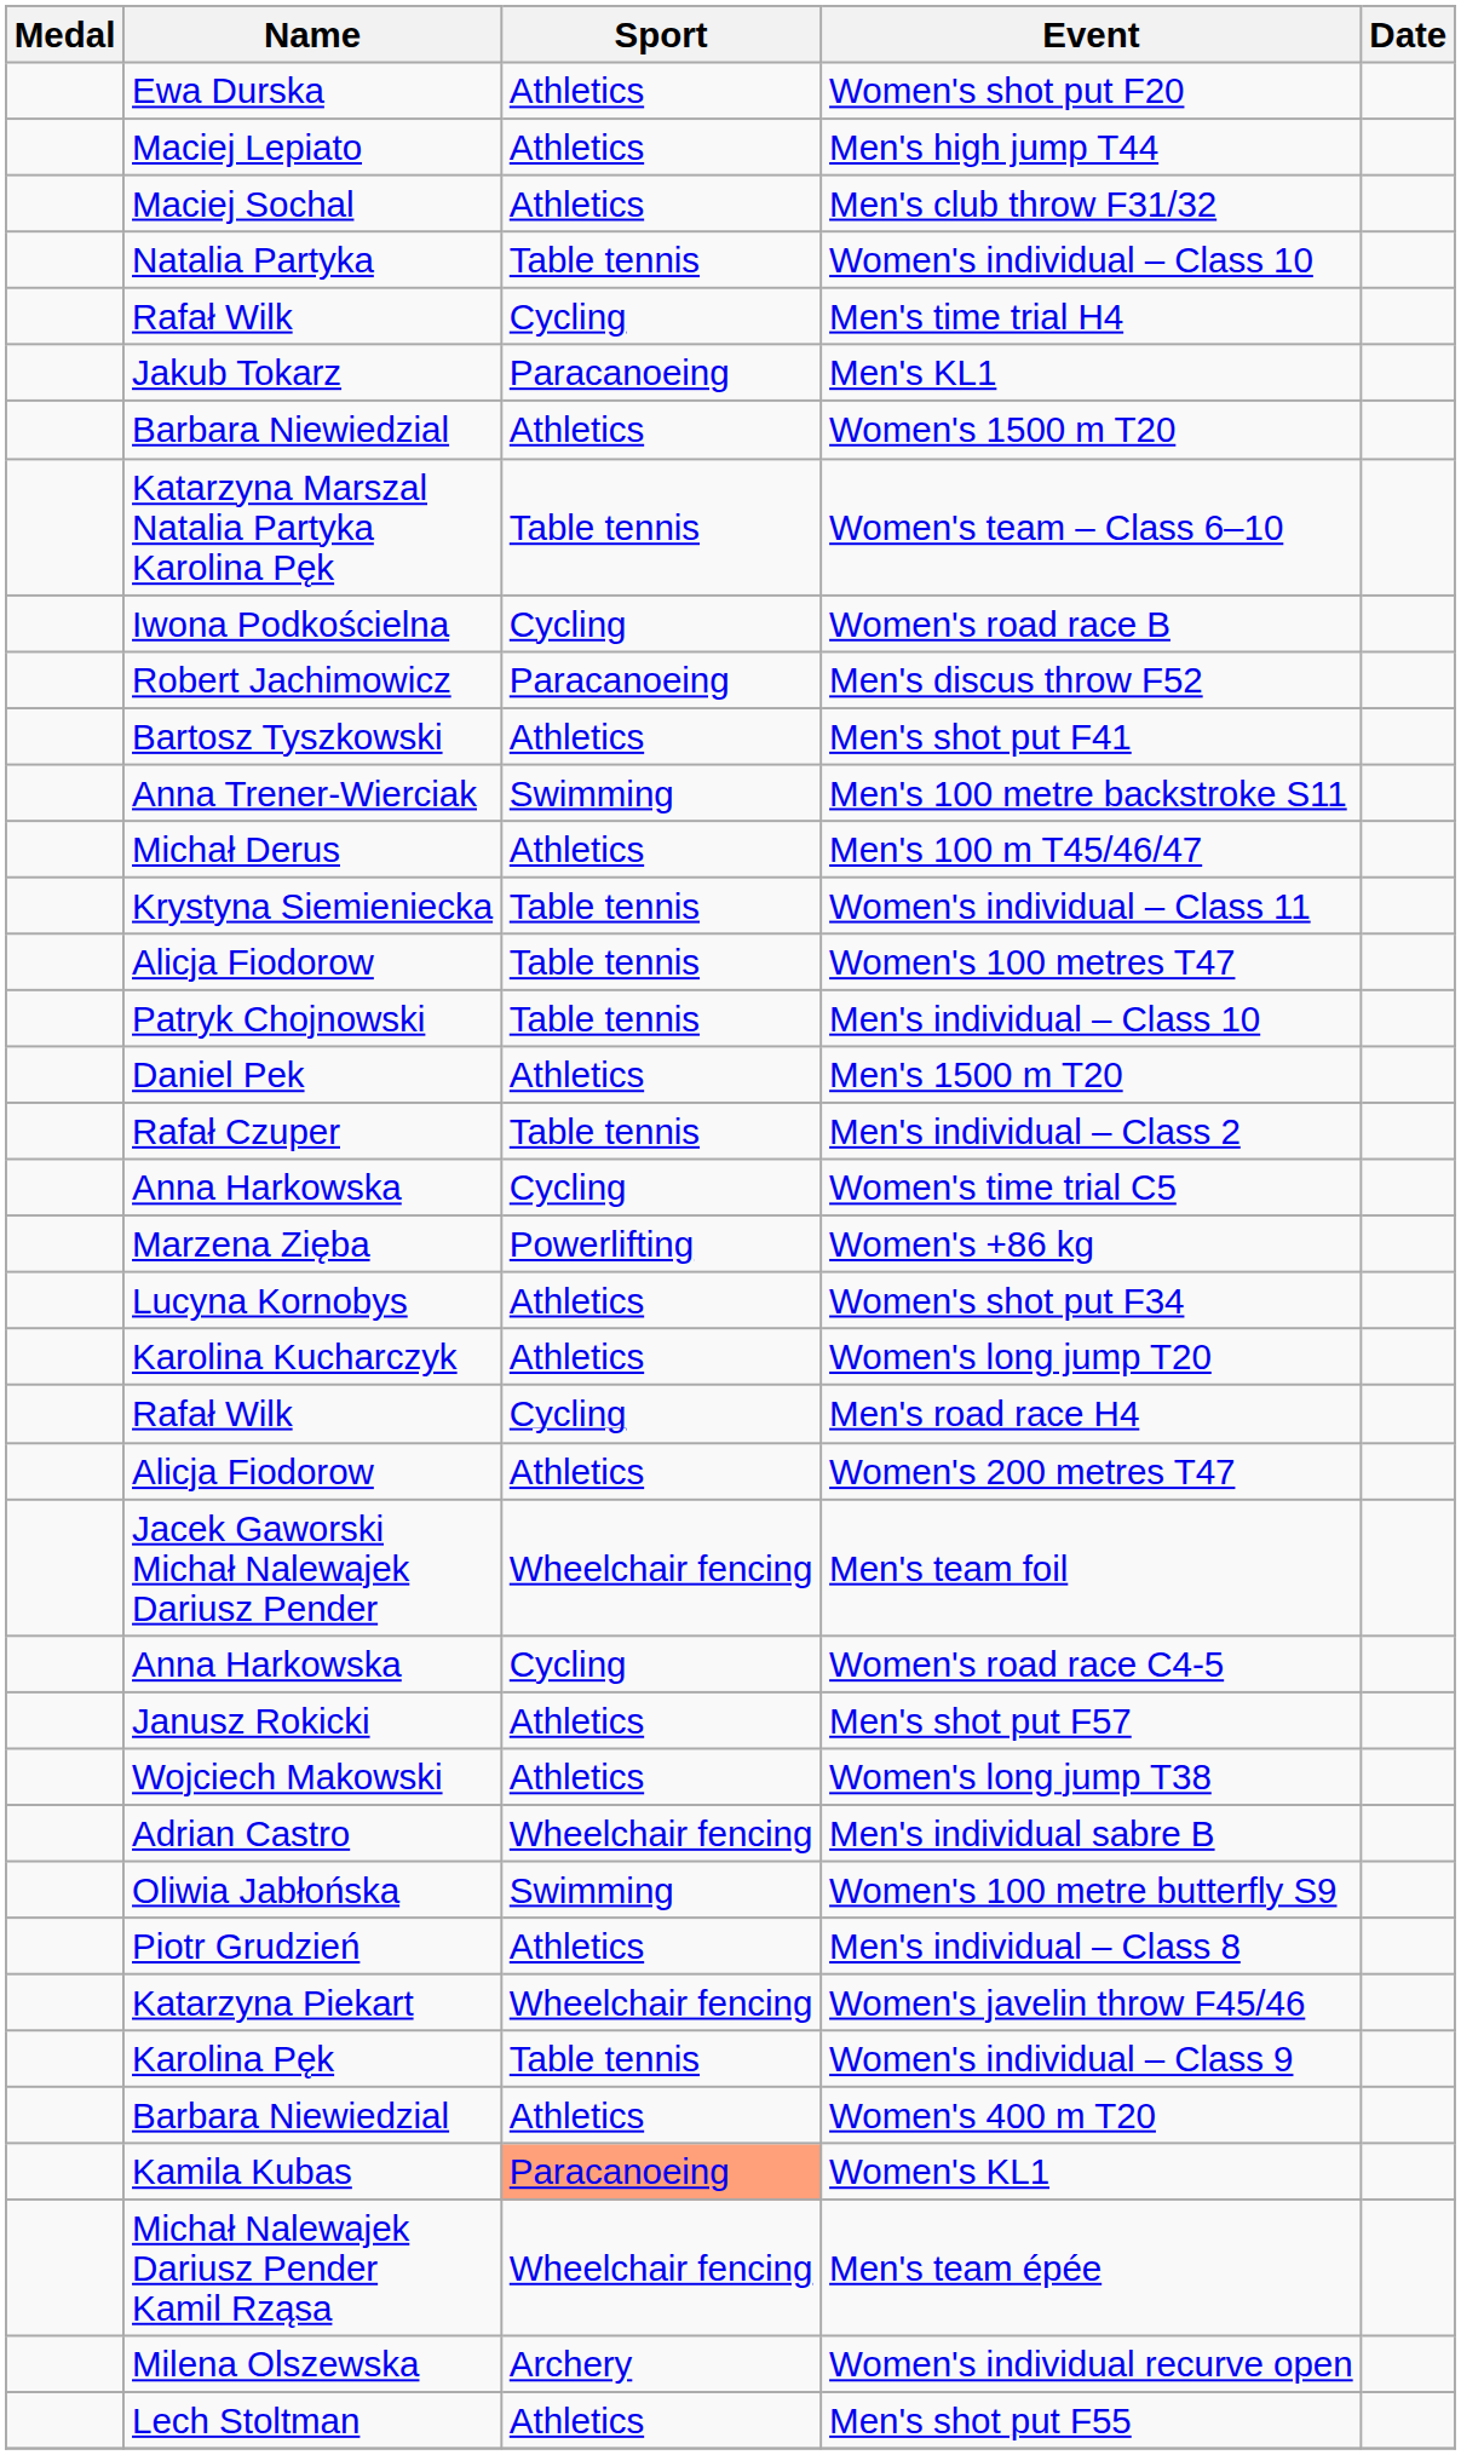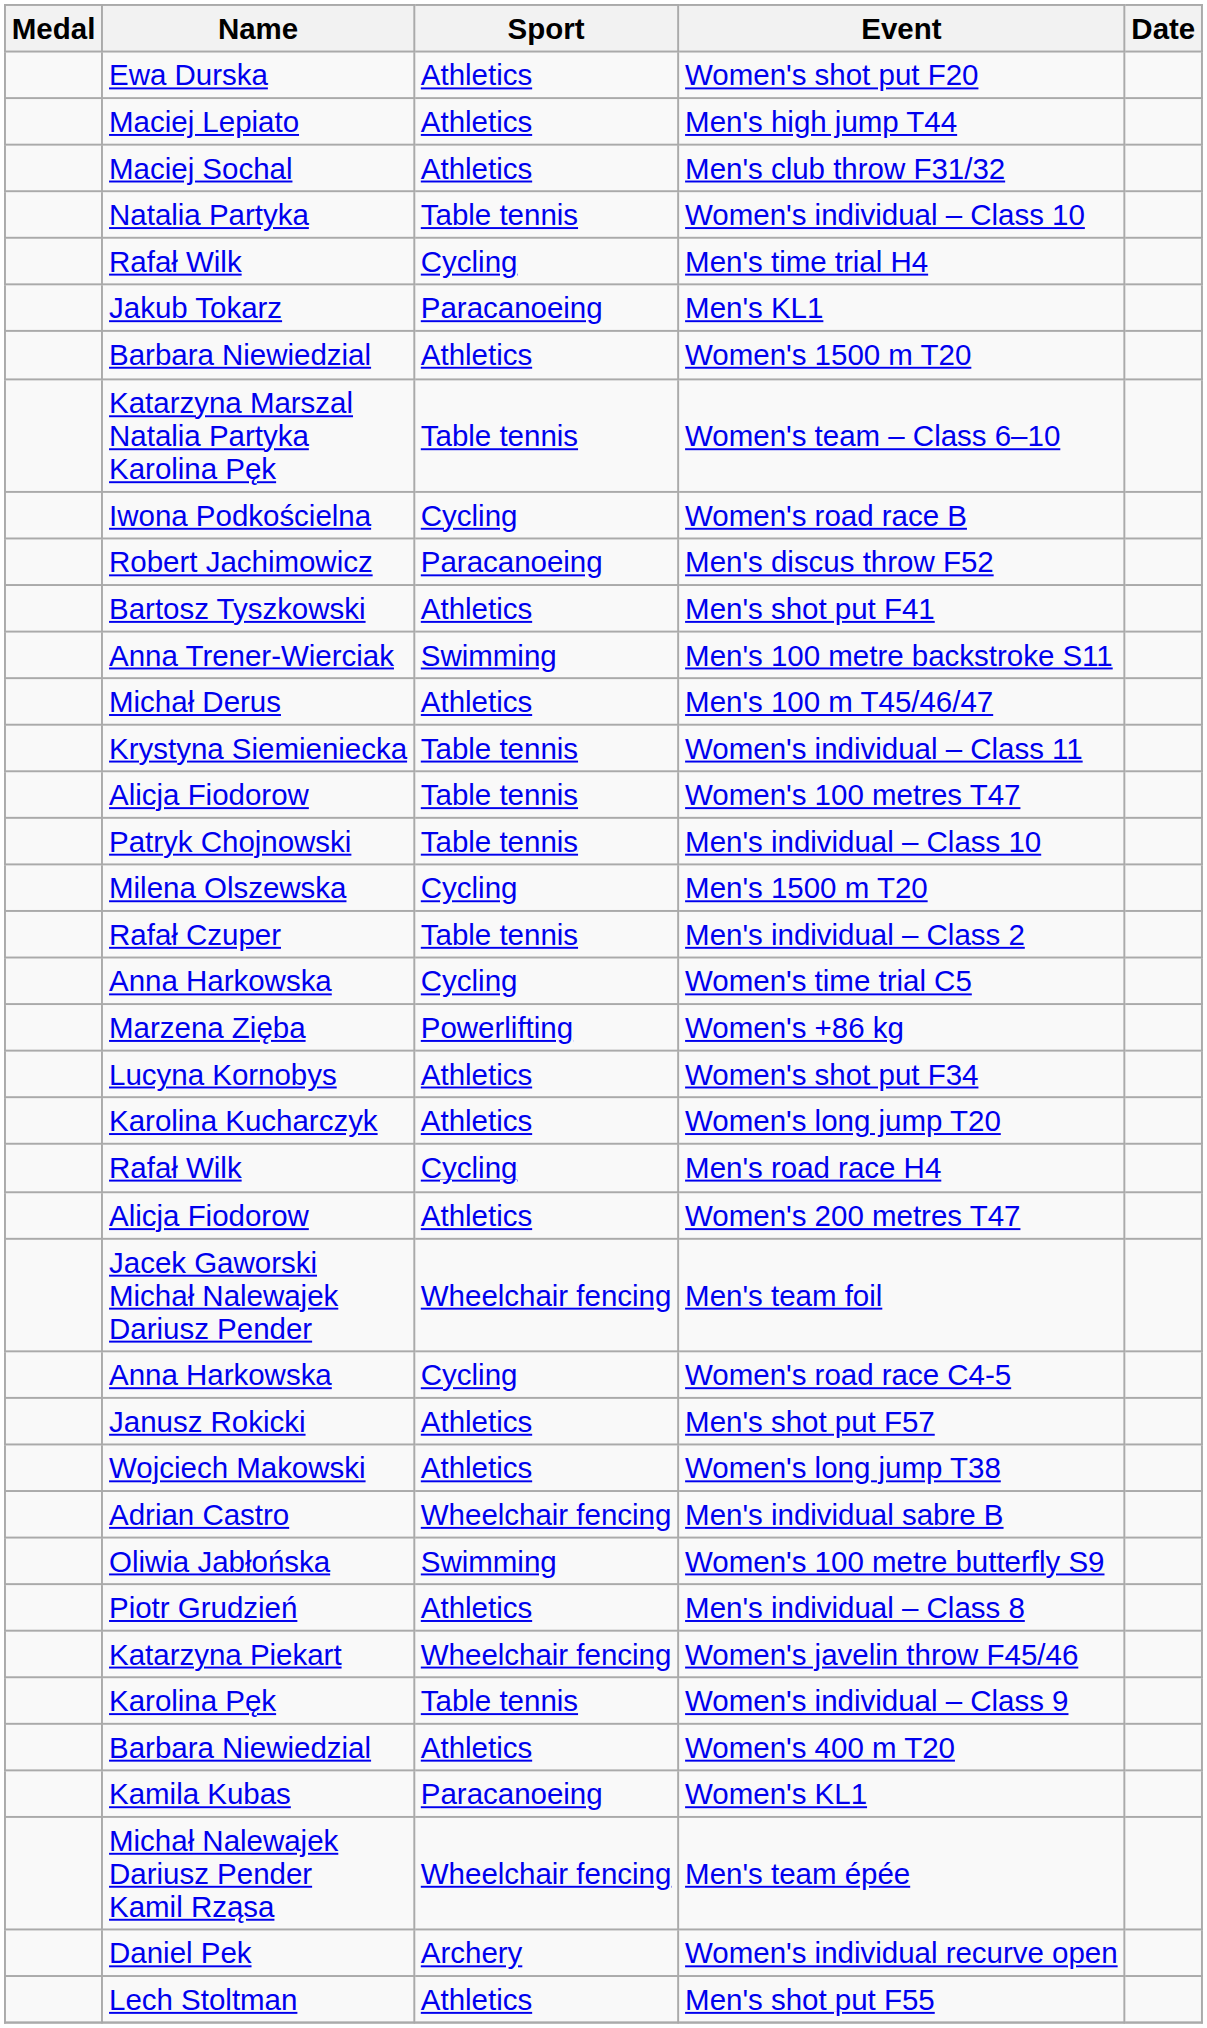 <table class="wikitable sortable" style="font-size:95%">
 <tr>
 <th>Medal</th>
 <th>Name</th>
 <th>Sport</th>
 <th>Event</th>
 <th>Date</th>
 </tr>
 <tr>
 <td></td>
 <td><a href='#'>Ewa Durska</a></td>
 <td><a href='#'>Athletics</a></td>
 <td><a href='#'>Women's shot put F20</a></td>
 <td></td>
 </tr>
 <tr>
 <td></td>
 <td><a href='#'>Maciej Lepiato</a></td>
 <td><a href='#'>Athletics</a></td>
 <td><a href='#'>Men's high jump T44</a></td>
 <td></td>
 </tr>
 <tr>
 <td></td>
 <td><a href='#'>Maciej Sochal</a></td>
 <td><a href='#'>Athletics</a></td>
 <td><a href='#'>Men's club throw F31/32</a></td>
 <td></td>
 </tr>
 <tr>
 <td></td>
 <td><a href='#'>Natalia Partyka</a></td>
 <td><a href='#'>Table tennis</a></td>
 <td><a href='#'>Women's individual – Class 10</a></td>
 <td></td>
 </tr>
 <tr>
 <td></td>
 <td><a href='#'>Rafał Wilk</a></td>
 <td><a href='#'>Cycling</a></td>
 <td><a href='#'>Men's time trial H4</a></td>
 <td></td>
 </tr>
 <tr>
 <td></td>
 <td><a href='#'>Jakub Tokarz</a></td>
 <td><a href='#'>Paracanoeing</a></td>
 <td><a href='#'>Men's KL1</a></td>
 <td></td>
 </tr>
 <tr>
 <td></td>
 <td><a href='#'>Barbara Niewiedzial</a></td>
 <td><a href='#'>Athletics</a></td>
 <td><a href='#'>Women's 1500 m T20</a></td>
 <td></td>
 </tr>
 <tr>
 <td></td>
 <td><a href='#'>Katarzyna Marszal</a><br><a href='#'>Natalia Partyka</a><br><a href='#'>Karolina Pęk</a></td>
 <td><a href='#'>Table tennis</a></td>
 <td><a href='#'>Women's team – Class 6–10</a></td>
 <td></td>
 </tr>
 <tr>
 <td></td>
 <td><a href='#'>Iwona Podkościelna</a></td>
 <td><a href='#'>Cycling</a></td>
 <td><a href='#'>Women's road race B</a></td>
 <td></td>
 </tr>
 <tr>
 <td></td>
 <td><a href='#'>Robert Jachimowicz</a></td>
 <td><a href='#'>Paracanoeing</a></td>
 <td><a href='#'>Men's discus throw F52</a></td>
 <td></td>
 </tr>
 <tr>
 <td></td>
 <td><a href='#'>Bartosz Tyszkowski</a></td>
 <td><a href='#'>Athletics</a></td>
 <td><a href='#'>Men's shot put F41</a></td>
 <td></td>
 </tr>
 <tr>
 <td></td>
 <td><a href='#'>Anna Trener-Wierciak</a></td>
 <td><a href='#'>Swimming</a></td>
 <td><a href='#'>Men's 100 metre backstroke S11</a></td>
 <td></td>
 </tr>
 <tr>
 <td></td>
 <td><a href='#'>Michał Derus</a></td>
 <td><a href='#'>Athletics</a></td>
 <td><a href='#'>Men's 100 m T45/46/47</a></td>
 <td></td>
 </tr>
 <tr>
 <td></td>
 <td><a href='#'>Krystyna Siemieniecka</a></td>
 <td><a href='#'>Table tennis</a></td>
 <td><a href='#'>Women's individual – Class 11</a></td>
 <td></td>
 </tr>
 <tr>
 <td></td>
 <td><a href='#'>Alicja Fiodorow</a></td>
 <td><a href='#'>Table tennis</a></td>
 <td><a href='#'>Women's 100 metres T47</a></td>
 <td></td>
 </tr>
 <tr>
 <td></td>
 <td><a href='#'>Patryk Chojnowski</a></td>
 <td><a href='#'>Table tennis</a></td>
 <td><a href='#'>Men's individual – Class 10</a></td>
 <td></td>
 </tr>
 <tr>
 <td></td>
-<td><a href='#'>Daniel Pek</a></td>
-<td><a href='#'>Athletics</a></td>
+<td><a href='#'>Milena Olszewska</a></td>
+<td><a href='#'>Cycling</a></td>
 <td><a href='#'>Men's 1500 m T20</a></td>
 <td></td>
 </tr>
 <tr>
 <td></td>
 <td><a href='#'>Rafał Czuper</a></td>
 <td><a href='#'>Table tennis</a></td>
 <td><a href='#'>Men's individual – Class 2</a></td>
 <td></td>
 </tr>
 <tr>
 <td></td>
 <td><a href='#'>Anna Harkowska</a></td>
 <td><a href='#'>Cycling</a></td>
 <td><a href='#'>Women's time trial C5</a></td>
 <td></td>
 </tr>
 <tr>
 <td></td>
 <td><a href='#'>Marzena Zięba</a></td>
 <td><a href='#'>Powerlifting</a></td>
 <td><a href='#'>Women's +86 kg</a></td>
 <td></td>
 </tr>
 <tr>
 <td></td>
 <td><a href='#'>Lucyna Kornobys</a></td>
 <td><a href='#'>Athletics</a></td>
 <td><a href='#'>Women's shot put F34</a></td>
 <td></td>
 </tr>
 <tr>
 <td></td>
 <td><a href='#'>Karolina Kucharczyk</a></td>
 <td><a href='#'>Athletics</a></td>
 <td><a href='#'>Women's long jump T20</a></td>
 <td></td>
 </tr>
 <tr>
 <td></td>
 <td><a href='#'>Rafał Wilk</a></td>
 <td><a href='#'>Cycling</a></td>
 <td><a href='#'>Men's road race H4</a></td>
 <td></td>
 </tr>
 <tr>
 <td></td>
 <td><a href='#'>Alicja Fiodorow</a></td>
 <td><a href='#'>Athletics</a></td>
 <td><a href='#'>Women's 200 metres T47</a></td>
 <td></td>
 </tr>
 <tr>
 <td></td>
 <td><a href='#'>Jacek Gaworski</a><br><a href='#'>Michał Nalewajek</a><br><a href='#'>Dariusz Pender</a></td>
 <td><a href='#'>Wheelchair fencing</a></td>
 <td><a href='#'>Men's team foil</a></td>
 <td></td>
 </tr>
 <tr>
 <td></td>
 <td><a href='#'>Anna Harkowska</a></td>
 <td><a href='#'>Cycling</a></td>
 <td><a href='#'>Women's road race C4-5</a></td>
 <td></td>
 </tr>
 <tr>
 <td></td>
 <td><a href='#'>Janusz Rokicki</a></td>
 <td><a href='#'>Athletics</a></td>
 <td><a href='#'>Men's shot put F57</a></td>
 <td></td>
 </tr>
 <tr>
 <td></td>
 <td><a href='#'>Wojciech Makowski</a></td>
 <td><a href='#'>Athletics</a></td>
 <td><a href='#'>Women's long jump T38</a></td>
 <td></td>
 </tr>
 <tr>
 <td></td>
 <td><a href='#'>Adrian Castro</a></td>
 <td><a href='#'>Wheelchair fencing</a></td>
 <td><a href='#'>Men's individual sabre B</a></td>
 <td></td>
 </tr>
 <tr>
 <td></td>
 <td><a href='#'>Oliwia Jabłońska</a></td>
 <td><a href='#'>Swimming</a></td>
 <td><a href='#'>Women's 100 metre butterfly S9</a></td>
 <td></td>
 </tr>
 <tr>
 <td></td>
 <td><a href='#'>Piotr Grudzień</a></td>
 <td><a href='#'>Athletics</a></td>
 <td><a href='#'>Men's individual – Class 8</a></td>
 <td></td>
 </tr>
 <tr>
 <td></td>
 <td><a href='#'>Katarzyna Piekart</a></td>
 <td><a href='#'>Wheelchair fencing</a></td>
 <td><a href='#'>Women's javelin throw F45/46</a></td>
 <td></td>
 </tr>
 <tr>
 <td></td>
 <td><a href='#'>Karolina Pęk</a></td>
 <td><a href='#'>Table tennis</a></td>
 <td><a href='#'>Women's individual – Class 9</a></td>
 <td></td>
 </tr>
 <tr>
 <td></td>
 <td><a href='#'>Barbara Niewiedzial</a></td>
 <td><a href='#'>Athletics</a></td>
 <td><a href='#'>Women's 400 m T20</a></td>
 <td></td>
 </tr>
 <tr>
 <td></td>
 <td><a href='#'>Kamila Kubas</a></td>
-<td style="background: lightsalmon;"><a href='#'>Paracanoeing</a></td>
+<td><a href='#'>Paracanoeing</a></td>
 <td><a href='#'>Women's KL1</a></td>
 <td></td>
 </tr>
 <tr>
 <td></td>
 <td><a href='#'>Michał Nalewajek</a><br><a href='#'>Dariusz Pender</a><br><a href='#'>Kamil Rząsa</a></td>
 <td><a href='#'>Wheelchair fencing</a></td>
 <td><a href='#'>Men's team épée</a></td>
 <td></td>
 </tr>
 <tr>
 <td></td>
-<td><a href='#'>Milena Olszewska</a></td>
+<td><a href='#'>Daniel Pek</a></td>
 <td><a href='#'>Archery</a></td>
 <td><a href='#'>Women's individual recurve open</a></td>
 <td></td>
 </tr>
 <tr>
 <td></td>
 <td><a href='#'>Lech Stoltman</a></td>
 <td><a href='#'>Athletics</a></td>
 <td><a href='#'>Men's shot put F55</a></td>
 <td></td>
 </tr>
 <tr>
 </tr>
 </table>
